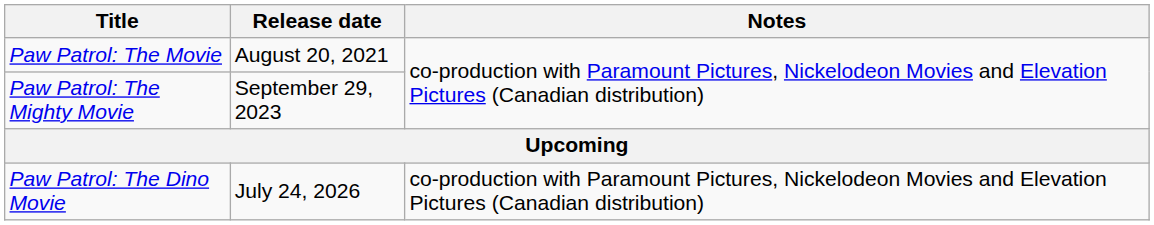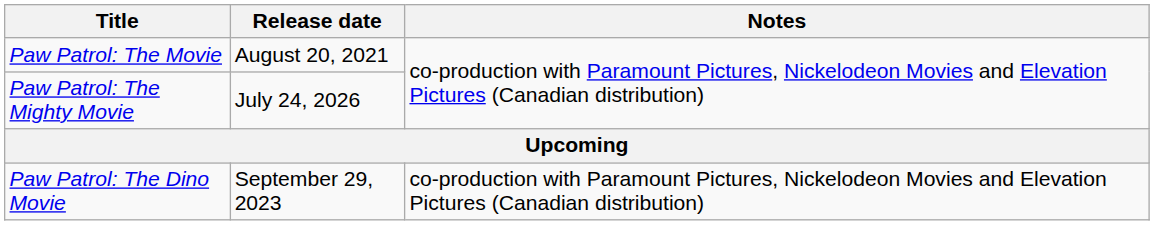 <table class="wikitable sortable">
 <tr>
 <th>Title</th>
 <th>Release date</th>
 <th>Notes</th>
 </tr>
 <tr>
 <td><em><a href='#'>Paw Patrol: The Movie</a></em></td>
 <td>August 20, 2021</td>
 <td rowspan="2">co-production with <a href='#'>Paramount Pictures</a>, <a href='#'>Nickelodeon Movies</a> and <a href='#'>Elevation Pictures</a> (Canadian distribution)</td>
 </tr>
 <tr>
 <td><em><a href='#'>Paw Patrol: The Mighty Movie</a></em></td>
-<td>September 29, 2023</td>
+<td>July 24, 2026</td>
 </tr>
 <tr>
 <th colspan="3">Upcoming</th>
 </tr>
 <tr>
 <td><em><a href='#'>Paw Patrol: The Dino Movie</a></em></td>
-<td>July 24, 2026</td>
+<td>September 29, 2023</td>
 <td>co-production with Paramount Pictures, Nickelodeon Movies and Elevation Pictures (Canadian distribution)</td>
 </tr>
 </table>
